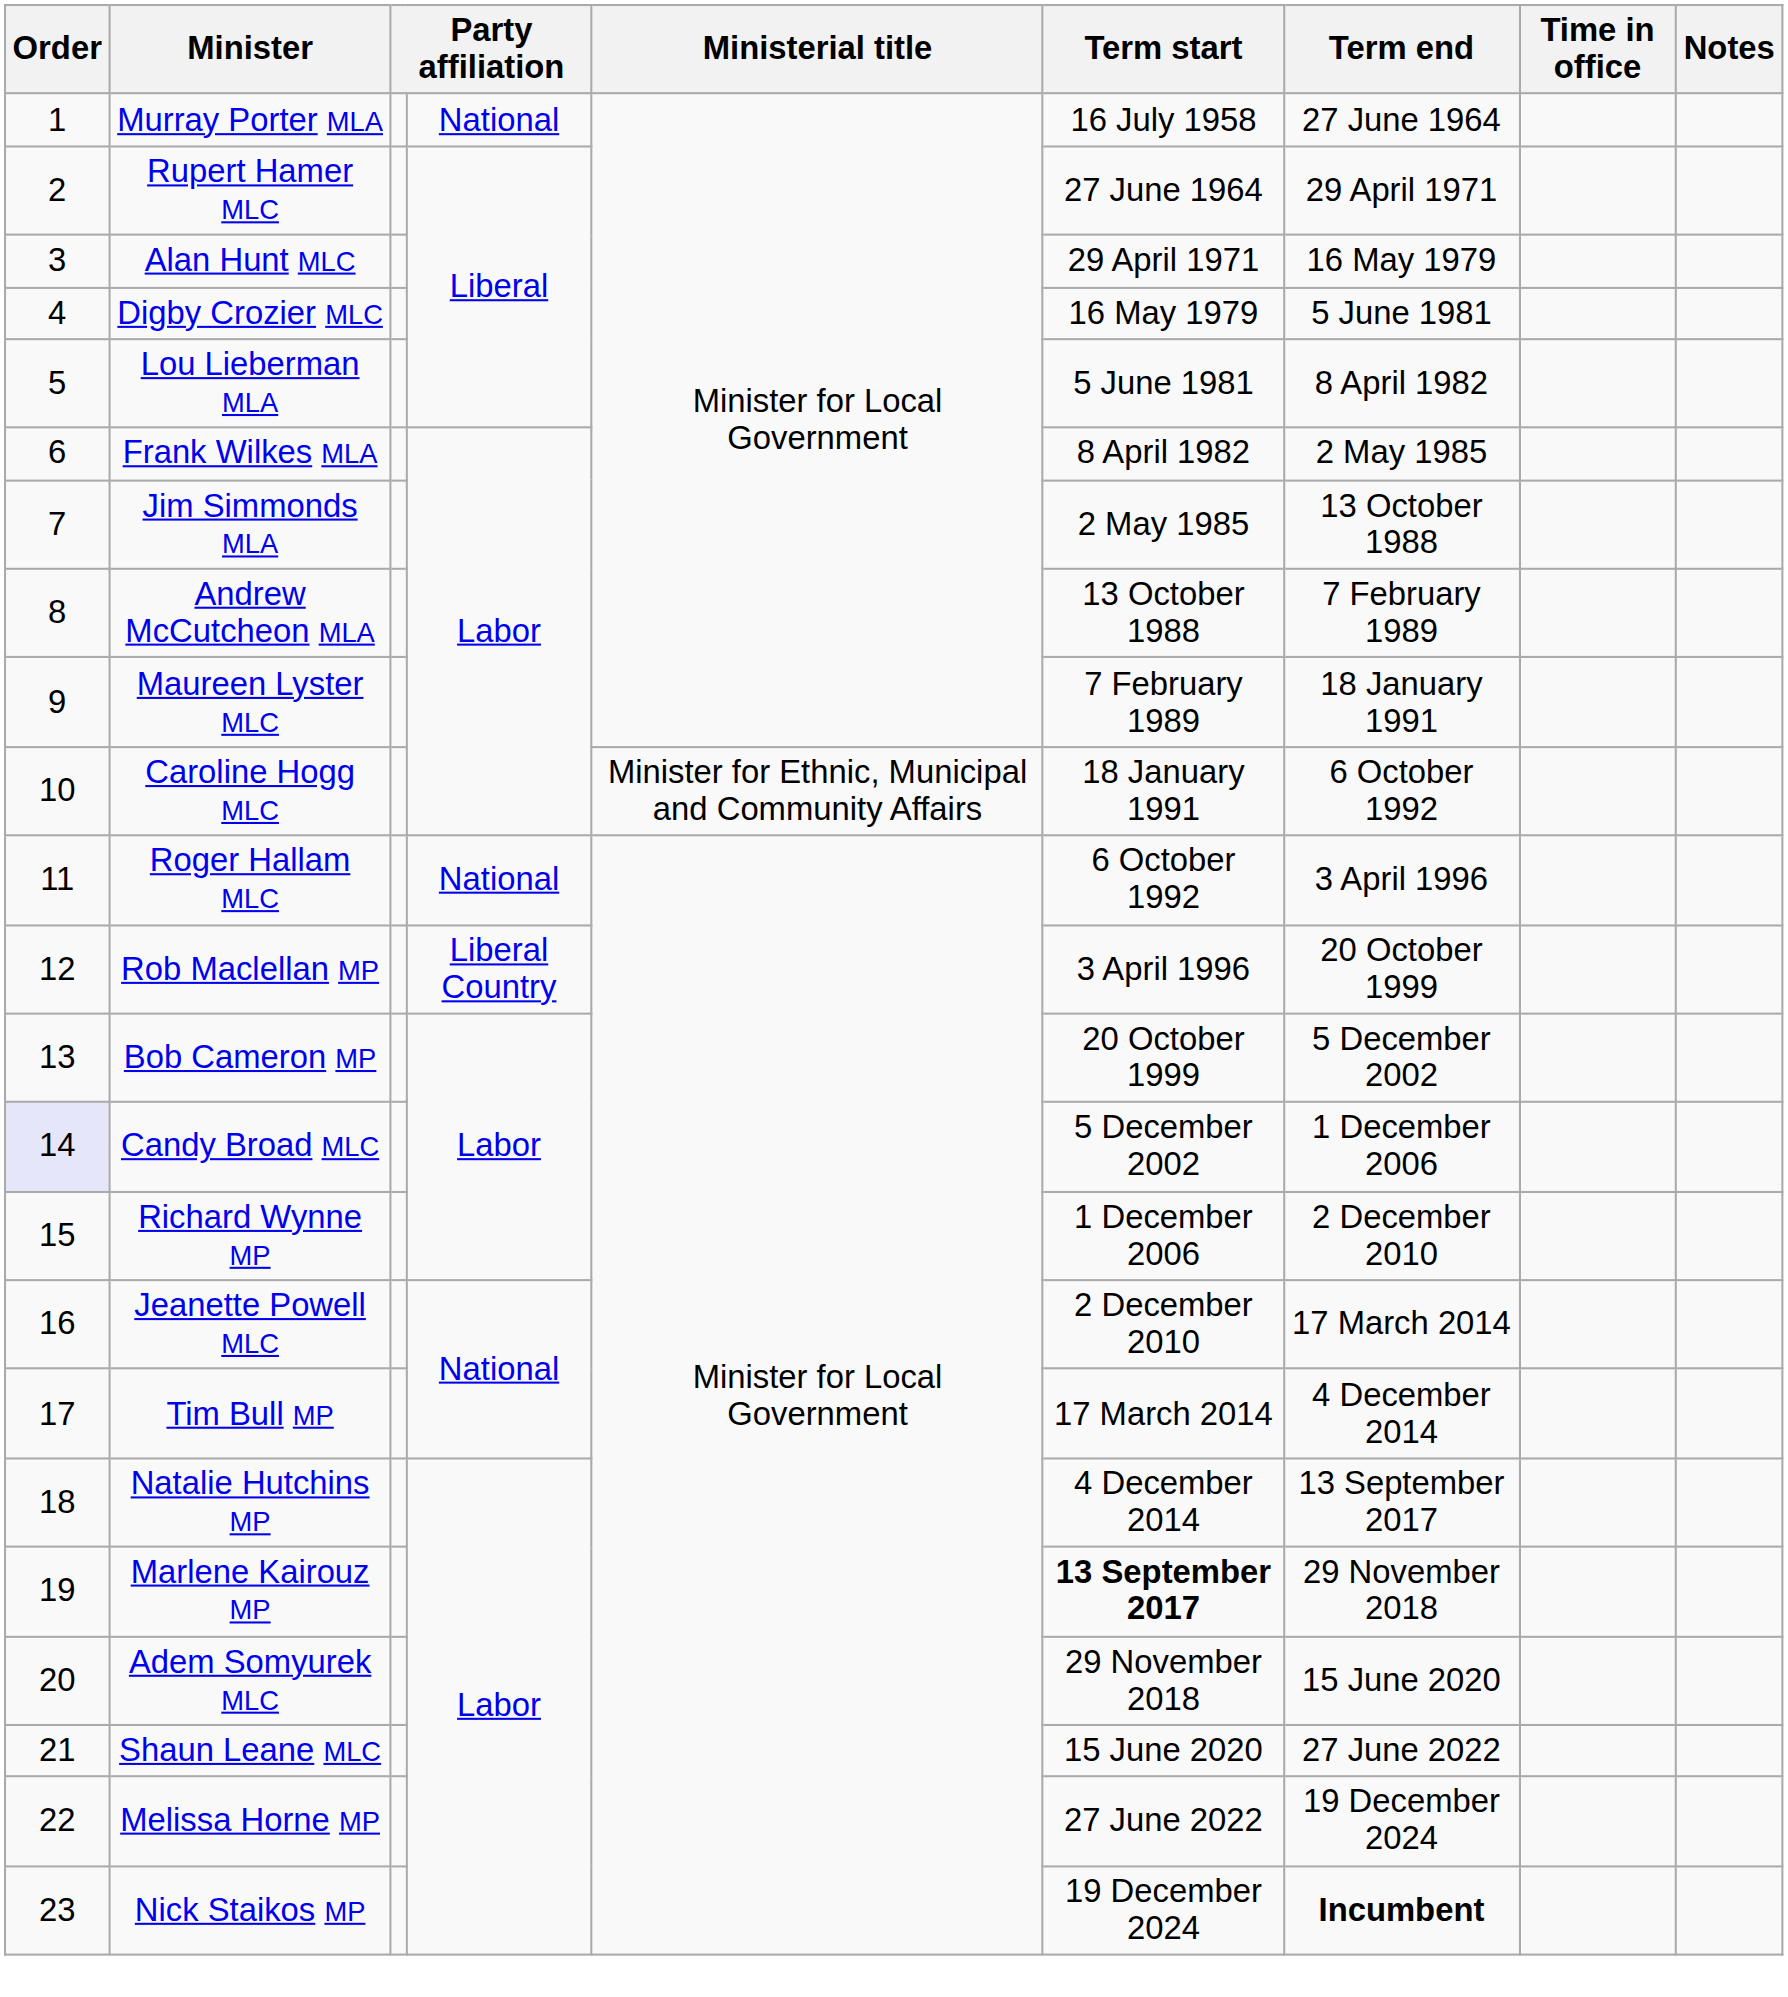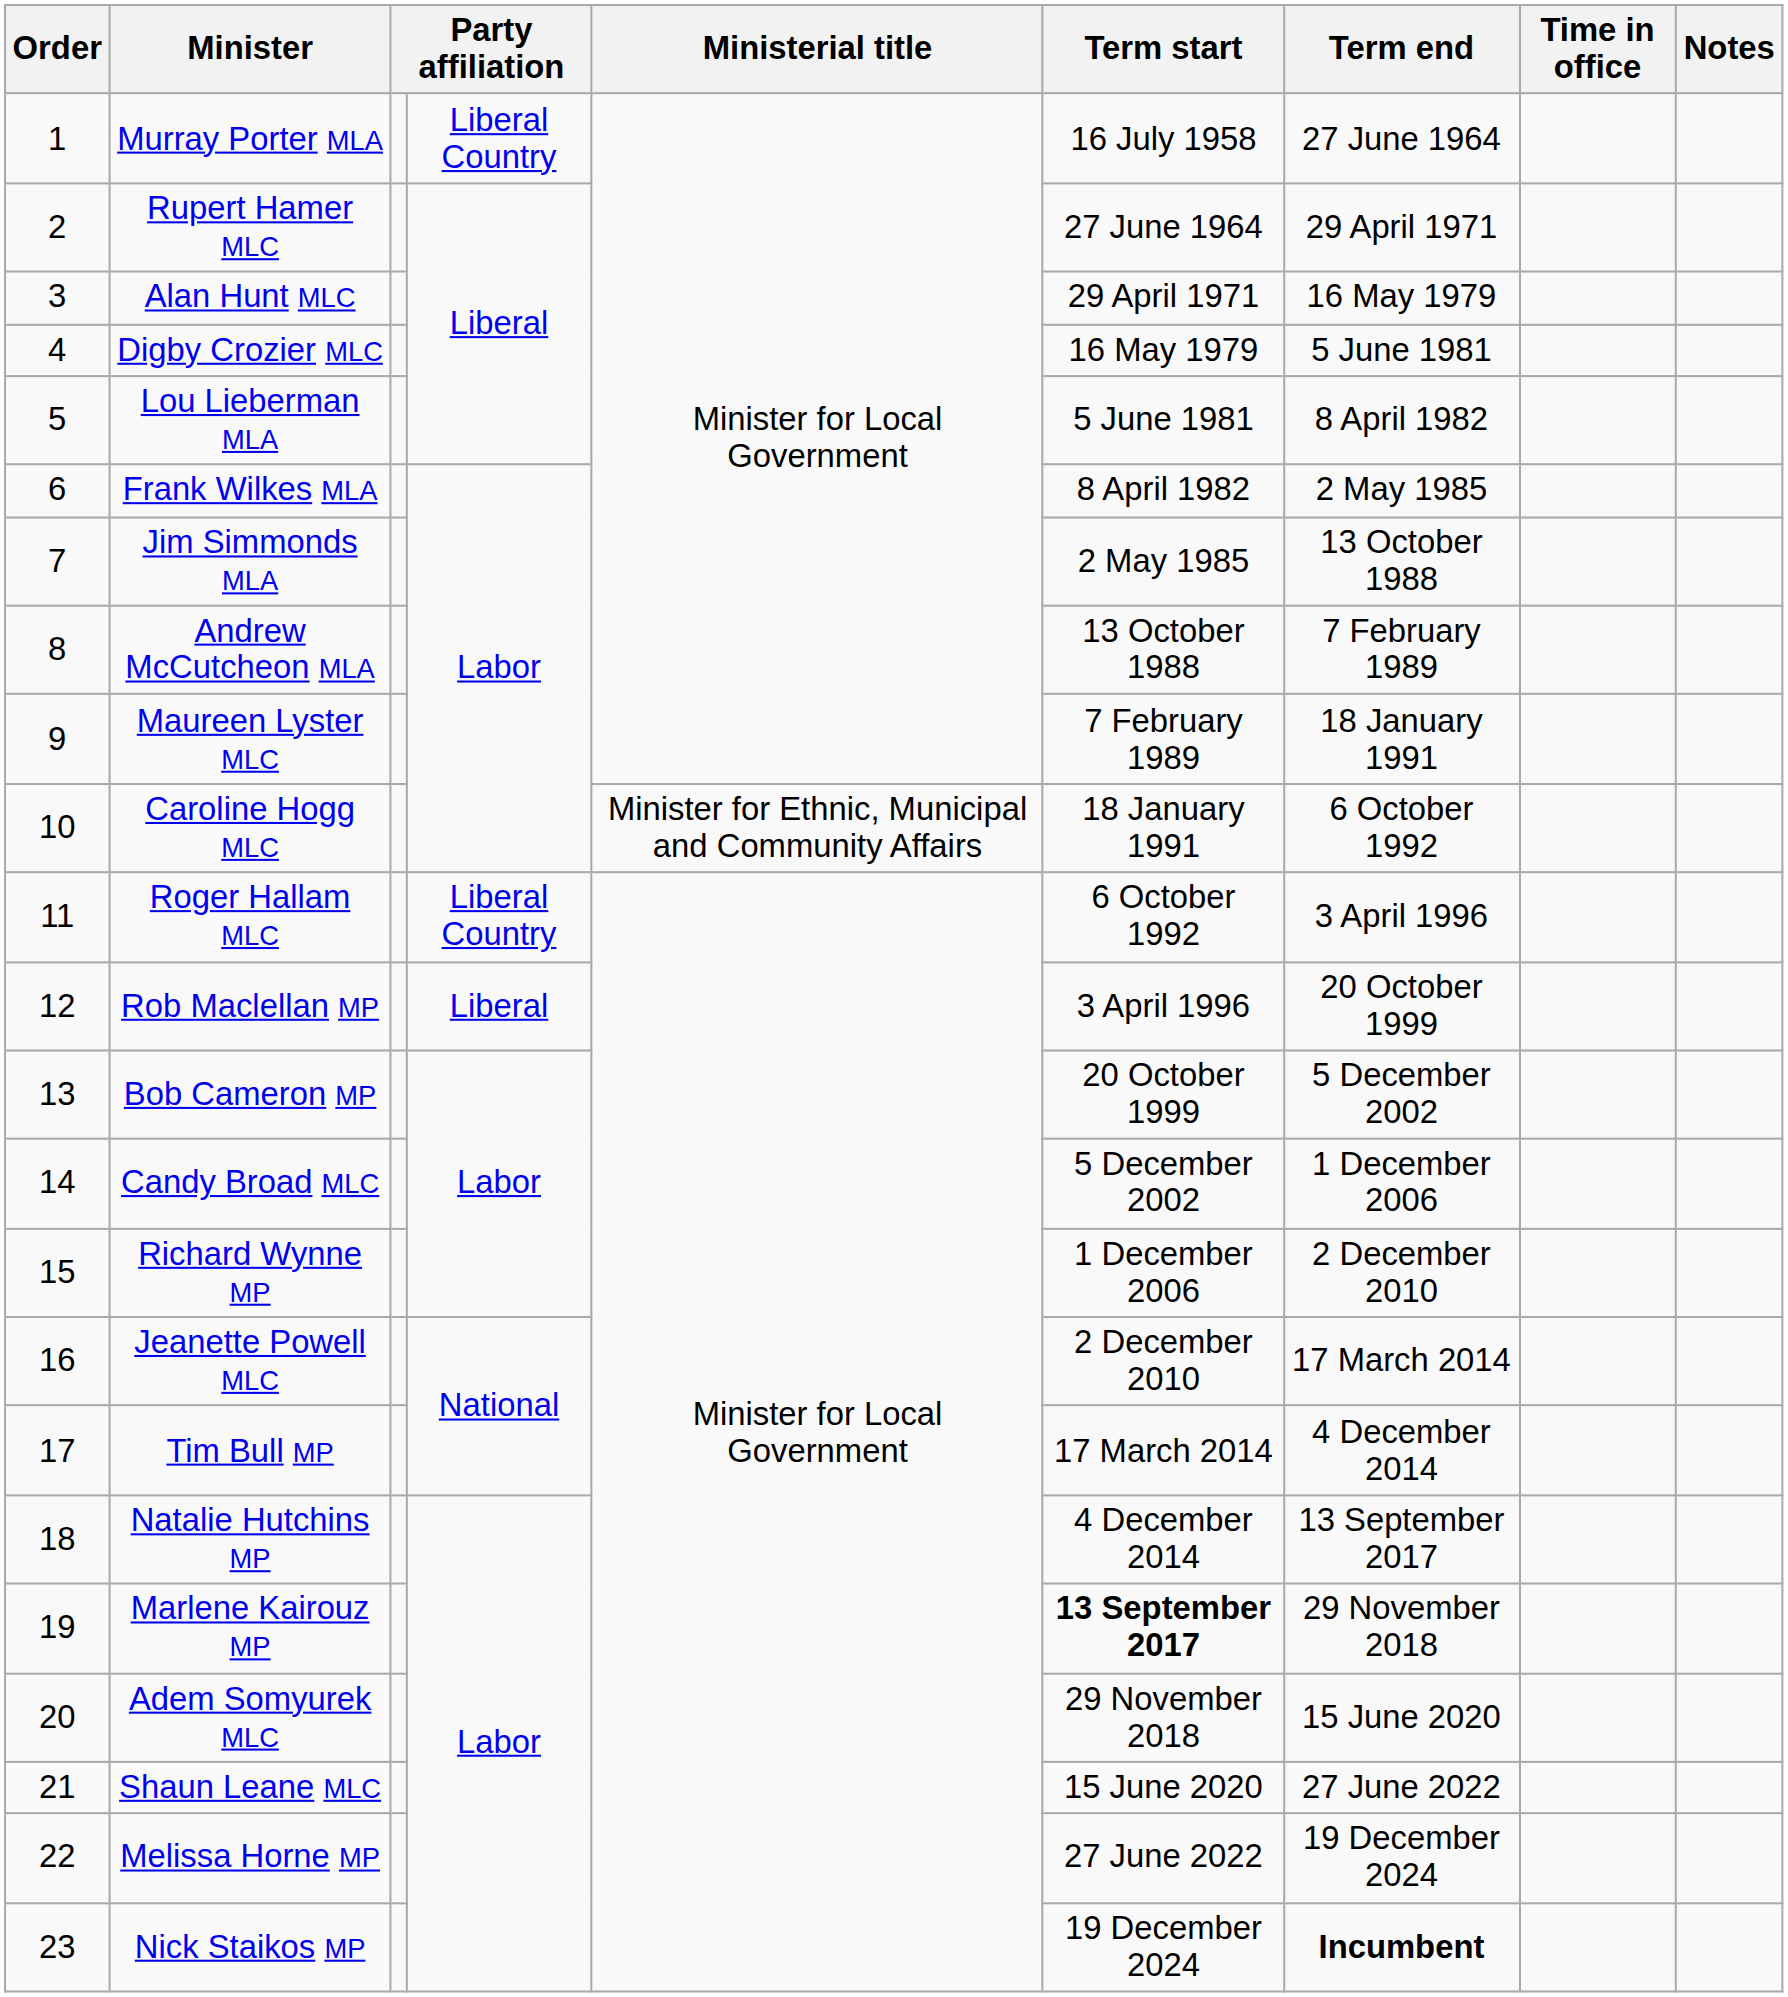 <table class="wikitable" style="text-align:center">
 <tr>
 <th>Order</th>
 <th>Minister</th>
 <th colspan="2">Party affiliation</th>
 <th>Ministerial title</th>
 <th>Term start</th>
 <th>Term end</th>
 <th>Time in office</th>
 <th>Notes</th>
 </tr>
 <tr>
 <td>1</td>
 <td><a href='#'>Murray Porter</a> <small><a href='#'>MLA</a></small></td>
 <td></td>
-<td><a href='#'>National</a></td>
+<td><a href='#'>Liberal Country</a></td>
 <td rowspan=9>Minister for Local Government</td>
 <td>16 July 1958</td>
 <td>27 June 1964</td>
 <td></td>
 <td></td>
 </tr>
 <tr>
 <td>2</td>
 <td><a href='#'>Rupert Hamer</a> <small><a href='#'>MLC</a></small></td>
 <td></td>
 <td rowspan=4><a href='#'>Liberal</a></td>
 <td>27 June 1964</td>
 <td>29 April 1971</td>
 <td></td>
 <td></td>
 </tr>
 <tr>
 <td>3</td>
 <td><a href='#'>Alan Hunt</a> <small><a href='#'>MLC</a></small></td>
 <td></td>
 <td>29 April 1971</td>
 <td>16 May 1979</td>
 <td></td>
 <td></td>
 </tr>
 <tr>
 <td>4</td>
 <td><a href='#'>Digby Crozier</a> <small><a href='#'>MLC</a></small></td>
 <td></td>
 <td>16 May 1979</td>
 <td>5 June 1981</td>
 <td></td>
 <td></td>
 </tr>
 <tr>
 <td>5</td>
 <td><a href='#'>Lou Lieberman</a> <small><a href='#'>MLA</a></small></td>
 <td></td>
 <td>5 June 1981</td>
 <td>8 April 1982</td>
 <td></td>
 <td></td>
 </tr>
 <tr>
 <td>6</td>
 <td><a href='#'>Frank Wilkes</a> <small><a href='#'>MLA</a></small></td>
 <td></td>
 <td rowspan=5><a href='#'>Labor</a></td>
 <td>8 April 1982</td>
 <td>2 May 1985</td>
 <td></td>
 <td></td>
 </tr>
 <tr>
 <td>7</td>
 <td><a href='#'>Jim Simmonds</a> <small><a href='#'>MLA</a></small></td>
 <td></td>
 <td>2 May 1985</td>
 <td>13 October 1988</td>
 <td></td>
 <td></td>
 </tr>
 <tr>
 <td>8</td>
 <td><a href='#'>Andrew McCutcheon</a> <small><a href='#'>MLA</a></small></td>
 <td></td>
 <td>13 October 1988</td>
 <td>7 February 1989</td>
 <td></td>
 <td></td>
 </tr>
 <tr>
 <td>9</td>
 <td><a href='#'>Maureen Lyster</a> <small><a href='#'>MLC</a></small></td>
 <td></td>
 <td>7 February 1989</td>
 <td>18 January 1991</td>
 <td></td>
 <td></td>
 </tr>
 <tr>
 <td>10</td>
 <td><a href='#'>Caroline Hogg</a> <small><a href='#'>MLC</a></small></td>
 <td></td>
 <td>Minister for Ethnic, Municipal and Community Affairs</td>
 <td>18 January 1991</td>
 <td>6 October 1992</td>
 <td></td>
 <td></td>
 </tr>
 <tr>
 <td>11</td>
 <td><a href='#'>Roger Hallam</a> <small><a href='#'>MLC</a></small></td>
 <td></td>
-<td><a href='#'>National</a></td>
+<td><a href='#'>Liberal Country</a></td>
 <td rowspan=13>Minister for Local Government</td>
 <td>6 October 1992</td>
 <td>3 April 1996</td>
 <td></td>
 <td></td>
 </tr>
 <tr>
 <td>12</td>
 <td><a href='#'>Rob Maclellan</a> <small><a href='#'>MP</a></small></td>
 <td></td>
-<td><a href='#'>Liberal Country</a></td>
+<td><a href='#'>Liberal</a></td>
 <td>3 April 1996</td>
 <td>20 October 1999</td>
 <td></td>
 <td></td>
 </tr>
 <tr>
 <td>13</td>
 <td><a href='#'>Bob Cameron</a> <small><a href='#'>MP</a></small></td>
 <td></td>
 <td rowspan=3><a href='#'>Labor</a></td>
 <td>20 October 1999</td>
 <td>5 December 2002</td>
 <td></td>
 <td></td>
 </tr>
 <tr>
-<td style="background: lavender;">14</td>
+<td>14</td>
 <td><a href='#'>Candy Broad</a> <small><a href='#'>MLC</a></small></td>
 <td></td>
 <td>5 December 2002</td>
 <td>1 December 2006</td>
 <td></td>
 <td></td>
 </tr>
 <tr>
 <td>15</td>
 <td><a href='#'>Richard Wynne</a> <small><a href='#'>MP</a></small></td>
 <td></td>
 <td>1 December 2006</td>
 <td>2 December 2010</td>
 <td></td>
 <td></td>
 </tr>
 <tr>
 <td>16</td>
 <td><a href='#'>Jeanette Powell</a> <small><a href='#'>MLC</a></small></td>
 <td></td>
 <td rowspan=2><a href='#'>National</a></td>
 <td>2 December 2010</td>
 <td>17 March 2014</td>
 <td></td>
 <td></td>
 </tr>
 <tr>
 <td>17</td>
 <td><a href='#'>Tim Bull</a> <small><a href='#'>MP</a></small></td>
 <td></td>
 <td>17 March 2014</td>
 <td>4 December 2014</td>
 <td></td>
 <td></td>
 </tr>
 <tr>
 <td>18</td>
 <td><a href='#'>Natalie Hutchins</a> <small><a href='#'>MP</a></small></td>
 <td></td>
 <td rowspan=6><a href='#'>Labor</a></td>
 <td>4 December 2014</td>
 <td>13 September 2017</td>
 <td></td>
 <td></td>
 </tr>
 <tr>
 <td>19</td>
 <td><a href='#'>Marlene Kairouz</a> <small><a href='#'>MP</a></small></td>
 <td></td>
 <td><strong>13 September 2017</strong></td>
 <td>29 November 2018</td>
 <td></td>
 <td></td>
 </tr>
 <tr>
 <td>20</td>
 <td><a href='#'>Adem Somyurek</a> <small><a href='#'>MLC</a></small></td>
 <td></td>
 <td>29 November 2018</td>
 <td>15 June 2020</td>
 <td></td>
 <td></td>
 </tr>
 <tr>
 <td>21</td>
 <td><a href='#'>Shaun Leane</a> <small><a href='#'>MLC</a></small></td>
 <td></td>
 <td>15 June 2020</td>
 <td>27 June 2022</td>
 <td></td>
 <td></td>
 </tr>
 <tr>
 <td>22</td>
 <td><a href='#'>Melissa Horne</a> <small><a href='#'>MP</a></small></td>
 <td></td>
 <td>27 June 2022</td>
 <td>19 December 2024</td>
 <td></td>
 <td></td>
 </tr>
 <tr>
 <td>23</td>
 <td><a href='#'>Nick Staikos</a> <small><a href='#'>MP</a></small></td>
 <td></td>
 <td>19 December 2024</td>
 <td><strong>Incumbent</strong></td>
 <td></td>
 <td></td>
 </tr>
 </table>
